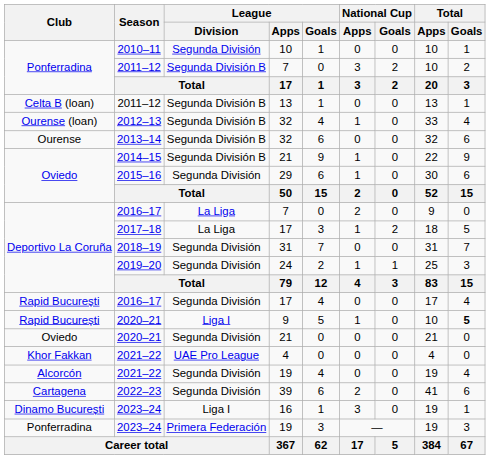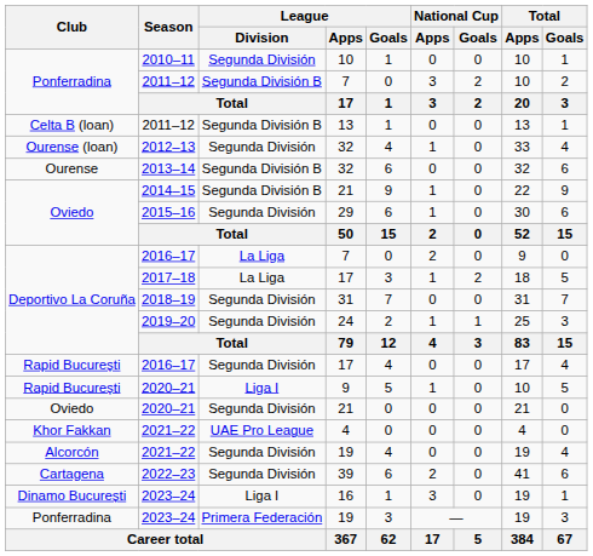 <table class="wikitable" style="text-align:center">
 <tr>
 <th rowspan="2">Club</th>
 <th rowspan="2">Season</th>
 <th colspan="3">League</th>
 <th colspan="2">National Cup</th>
 <th colspan="2">Total</th>
 </tr>
 <tr>
 <th>Division</th>
 <th>Apps</th>
 <th>Goals</th>
 <th>Apps</th>
 <th>Goals</th>
 <th>Apps</th>
 <th>Goals</th>
 </tr>
 <tr>
 <td rowspan="3"><a href='#'>Ponferradina</a></td>
 <td><a href='#'>2010–11</a></td>
 <td><a href='#'>Segunda División</a></td>
 <td>10</td>
 <td>1</td>
 <td>0</td>
 <td>0</td>
 <td>10</td>
 <td>1</td>
 </tr>
 <tr>
 <td><a href='#'>2011–12</a></td>
 <td><a href='#'>Segunda División B</a></td>
 <td>7</td>
 <td>0</td>
 <td>3</td>
 <td>2</td>
 <td>10</td>
 <td>2</td>
 </tr>
 <tr>
 <th colspan="2">Total</th>
 <th>17</th>
 <th>1</th>
 <th>3</th>
 <th>2</th>
 <th>20</th>
 <th>3</th>
 </tr>
 <tr>
 <td><a href='#'>Celta B</a> (loan)</td>
 <td>2011–12</td>
 <td>Segunda División B</td>
 <td>13</td>
 <td>1</td>
 <td>0</td>
 <td>0</td>
 <td>13</td>
 <td>1</td>
 </tr>
 <tr>
 <td><a href='#'>Ourense</a> (loan)</td>
 <td><a href='#'>2012–13</a></td>
-<td>Segunda División B</td>
+<td>Segunda División</td>
 <td>32</td>
 <td>4</td>
 <td>1</td>
 <td>0</td>
 <td>33</td>
 <td>4</td>
 </tr>
 <tr>
 <td>Ourense</td>
 <td><a href='#'>2013–14</a></td>
 <td>Segunda División B</td>
 <td>32</td>
 <td>6</td>
 <td>0</td>
 <td>0</td>
 <td>32</td>
 <td>6</td>
 </tr>
 <tr>
 <td rowspan="3"><a href='#'>Oviedo</a></td>
 <td><a href='#'>2014–15</a></td>
 <td>Segunda División B</td>
 <td>21</td>
 <td>9</td>
 <td>1</td>
 <td>0</td>
 <td>22</td>
 <td>9</td>
 </tr>
 <tr>
 <td><a href='#'>2015–16</a></td>
 <td>Segunda División</td>
 <td>29</td>
 <td>6</td>
 <td>1</td>
 <td>0</td>
 <td>30</td>
 <td>6</td>
 </tr>
 <tr>
 <th colspan="2">Total</th>
 <th>50</th>
 <th>15</th>
 <th>2</th>
 <th>0</th>
 <th>52</th>
 <th>15</th>
 </tr>
 <tr>
 <td rowspan="5"><a href='#'>Deportivo La Coruña</a></td>
 <td><a href='#'>2016–17</a></td>
 <td><a href='#'>La Liga</a></td>
 <td>7</td>
 <td>0</td>
 <td>2</td>
 <td>0</td>
 <td>9</td>
 <td>0</td>
 </tr>
 <tr>
 <td><a href='#'>2017–18</a></td>
 <td>La Liga</td>
 <td>17</td>
 <td>3</td>
 <td>1</td>
 <td>2</td>
 <td>18</td>
 <td>5</td>
 </tr>
 <tr>
 <td><a href='#'>2018–19</a></td>
 <td>Segunda División</td>
 <td>31</td>
 <td>7</td>
 <td>0</td>
 <td>0</td>
 <td>31</td>
 <td>7</td>
 </tr>
 <tr>
 <td><a href='#'>2019–20</a></td>
 <td>Segunda División</td>
 <td>24</td>
 <td>2</td>
 <td>1</td>
 <td>1</td>
 <td>25</td>
 <td>3</td>
 </tr>
 <tr>
 <th colspan="2">Total</th>
 <th>79</th>
 <th>12</th>
 <th>4</th>
 <th>3</th>
 <th>83</th>
 <th>15</th>
 </tr>
 <tr>
 <td><a href='#'>Rapid București</a></td>
 <td><a href='#'>2016–17</a></td>
 <td>Segunda División</td>
 <td>17</td>
 <td>4</td>
 <td>0</td>
 <td>0</td>
 <td>17</td>
 <td>4</td>
 </tr>
 <tr>
 <td><a href='#'>Rapid București</a></td>
 <td><a href='#'>2020–21</a></td>
 <td><a href='#'>Liga I</a></td>
 <td>9</td>
 <td>5</td>
 <td>1</td>
 <td>0</td>
 <td>10</td>
-<td><strong>5</strong></td>
+<td>5</td>
 </tr>
 <tr>
 <td>Oviedo</td>
 <td><a href='#'>2020–21</a></td>
 <td>Segunda División</td>
 <td>21</td>
 <td>0</td>
 <td>0</td>
 <td>0</td>
 <td>21</td>
 <td>0</td>
 </tr>
 <tr>
 <td><a href='#'>Khor Fakkan</a></td>
 <td><a href='#'>2021–22</a></td>
 <td><a href='#'>UAE Pro League</a></td>
 <td>4</td>
 <td>0</td>
 <td>0</td>
 <td>0</td>
 <td>4</td>
 <td>0</td>
 </tr>
 <tr>
 <td><a href='#'>Alcorcón</a></td>
 <td><a href='#'>2021–22</a></td>
 <td>Segunda División</td>
 <td>19</td>
 <td>4</td>
 <td>0</td>
 <td>0</td>
 <td>19</td>
 <td>4</td>
 </tr>
 <tr>
 <td><a href='#'>Cartagena</a></td>
 <td><a href='#'>2022–23</a></td>
 <td>Segunda División</td>
 <td>39</td>
 <td>6</td>
 <td>2</td>
 <td>0</td>
 <td>41</td>
 <td>6</td>
 </tr>
 <tr>
 <td><a href='#'>Dinamo București</a></td>
 <td><a href='#'>2023–24</a></td>
 <td>Liga I</td>
 <td>16</td>
 <td>1</td>
 <td>3</td>
 <td>0</td>
 <td>19</td>
 <td>1</td>
 </tr>
 <tr>
 <td>Ponferradina</td>
 <td><a href='#'>2023–24</a></td>
 <td><a href='#'>Primera Federación</a></td>
 <td>19</td>
 <td>3</td>
 <td colspan="2">—</td>
 <td>19</td>
 <td>3</td>
 </tr>
 <tr>
 <th colspan="3">Career total</th>
 <th>367</th>
 <th>62</th>
 <th>17</th>
 <th>5</th>
 <th>384</th>
 <th>67</th>
 </tr>
 </table>
